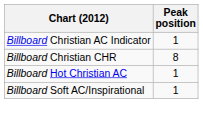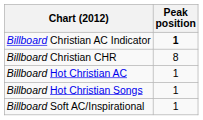 <table class="wikitable">
 <tr>
 <th>Chart (2012)</th>
 <th>Peak<br>position</th>
 </tr>
 <tr>
 <td><em><a href='#'>Billboard</a></em> Christian AC Indicator</td>
-<td align="center">1</td>
+<td align="center"><strong>1</strong></td>
 </tr>
 <tr>
 <td><em>Billboard</em> Christian CHR</td>
 <td align="center">8</td>
 </tr>
 <tr>
 <td><em>Billboard</em> <a href='#'>Hot Christian AC</a></td>
 <td align="center">1</td>
 </tr>
 <tr>
+<td><em>Billboard</em> <a href='#'>Hot Christian Songs</a></td>
+<td align="center">1</td>
+</tr>
+<tr>
 <td><em>Billboard</em> Soft AC/Inspirational</td>
 <td align="center">1</td>
 </tr>
 </table>
